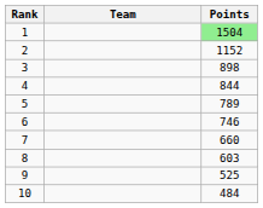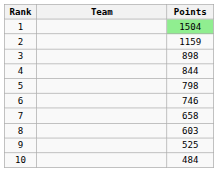 <table class="wikitable" style="text-align:center;">
 <tr>
 <th width=40>Rank</th>
 <th width=180>Team</th>
 <th width=60>Points</th>
 </tr>
 <tr>
 <td>1</td>
 <td align=left></td>
 <td style="background: lightgreen;">1504</td>
 </tr>
 <tr>
 <td>2</td>
 <td align=left></td>
-<td>1152</td>
+<td>1159</td>
 </tr>
 <tr>
 <td>3</td>
 <td align=left></td>
 <td>898</td>
 </tr>
 <tr>
 <td>4</td>
 <td align=left></td>
 <td>844</td>
 </tr>
 <tr>
 <td>5</td>
 <td align=left></td>
-<td>789</td>
+<td>798</td>
 </tr>
 <tr>
 <td>6</td>
 <td align=left></td>
 <td>746</td>
 </tr>
 <tr>
 <td>7</td>
 <td align=left></td>
-<td>660</td>
+<td>658</td>
 </tr>
 <tr>
 <td>8</td>
 <td align=left></td>
 <td>603</td>
 </tr>
 <tr>
 <td>9</td>
 <td align=left></td>
 <td>525</td>
 </tr>
 <tr>
 <td>10</td>
 <td align=left></td>
 <td>484</td>
 </tr>
 </table>
